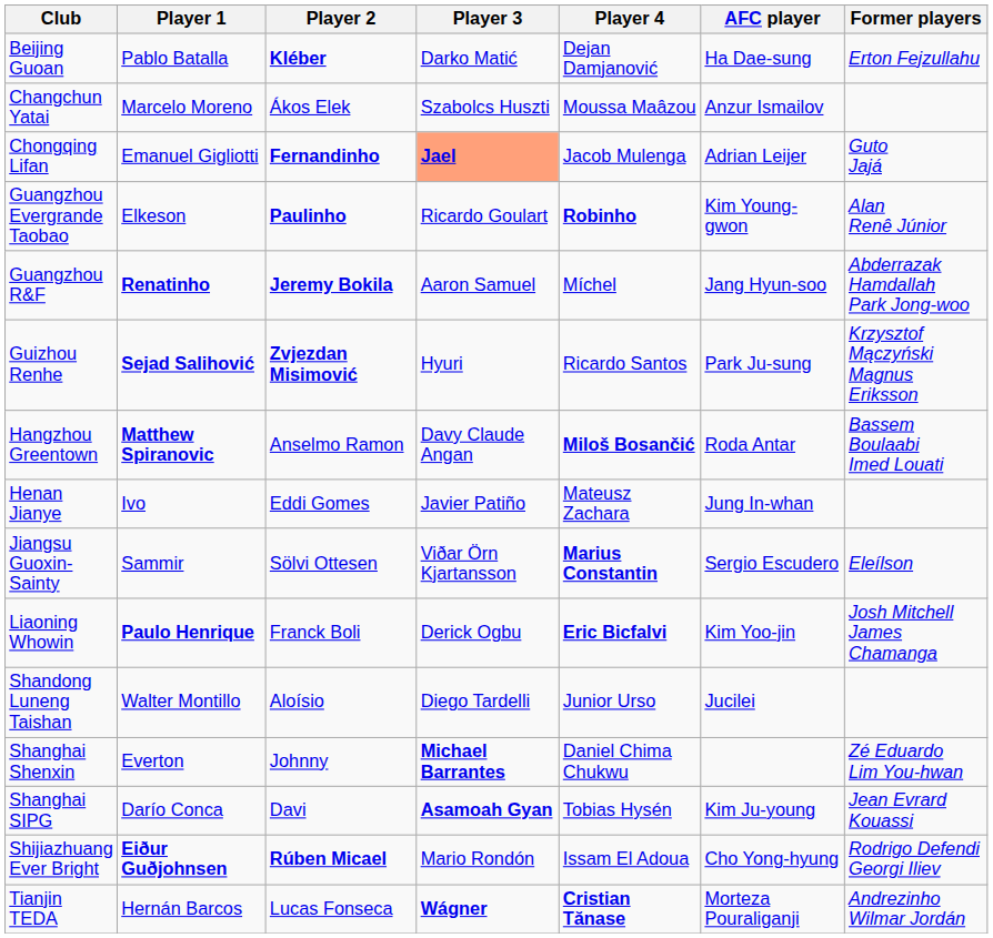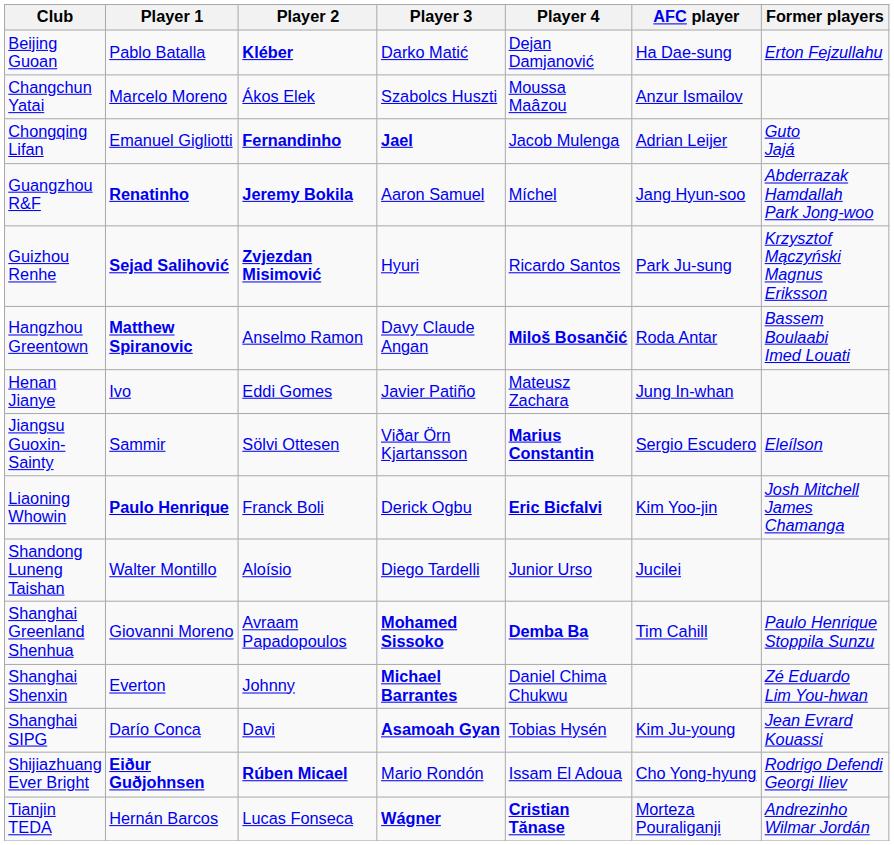 <table class="wikitable" border="1">
 <tr>
 <th>Club</th>
 <th width="170">Player 1</th>
 <th width="170">Player 2</th>
 <th width="170">Player 3</th>
 <th width="170">Player 4</th>
 <th width="175"><a href='#'>AFC</a> player</th>
 <th width="175">Former players</th>
 </tr>
 <tr>
 <td><a href='#'>Beijing Guoan</a></td>
 <td> <a href='#'>Pablo Batalla</a></td>
 <td> <strong><a href='#'>Kléber</a></strong></td>
 <td> <a href='#'>Darko Matić</a></td>
 <td> <a href='#'>Dejan Damjanović</a></td>
 <td> <a href='#'>Ha Dae-sung</a></td>
 <td> <em><a href='#'>Erton Fejzullahu</a></em></td>
 </tr>
 <tr>
 <td><a href='#'>Changchun Yatai</a></td>
 <td> <a href='#'>Marcelo Moreno</a></td>
 <td> <a href='#'>Ákos Elek</a></td>
 <td> <a href='#'>Szabolcs Huszti</a></td>
 <td> <a href='#'>Moussa Maâzou</a></td>
 <td> <a href='#'>Anzur Ismailov</a></td>
 <td></td>
 </tr>
 <tr>
 <td><a href='#'>Chongqing Lifan</a></td>
 <td> <a href='#'>Emanuel Gigliotti</a></td>
 <td> <strong><a href='#'>Fernandinho</a></strong></td>
-<td style="background: lightsalmon;"> <strong><a href='#'>Jael</a></strong></td>
+<td> <strong><a href='#'>Jael</a></strong></td>
 <td> <a href='#'>Jacob Mulenga</a></td>
 <td> <a href='#'>Adrian Leijer</a></td>
 <td> <em><a href='#'>Guto</a></em> <br>  <em><a href='#'>Jajá</a></em></td>
-</tr>
-<tr>
-<td><a href='#'>Guangzhou Evergrande Taobao</a></td>
-<td> <a href='#'>Elkeson</a></td>
-<td> <strong><a href='#'>Paulinho</a></strong></td>
-<td> <a href='#'>Ricardo Goulart</a></td>
-<td> <strong><a href='#'>Robinho</a></strong></td>
-<td> <a href='#'>Kim Young-gwon</a></td>
-<td> <em><a href='#'>Alan</a></em> <br>  <em><a href='#'>Renê Júnior</a></em></td>
 </tr>
 <tr>
 <td><a href='#'>Guangzhou R&F</a></td>
 <td> <strong><a href='#'>Renatinho</a></strong></td>
 <td> <strong><a href='#'>Jeremy Bokila</a></strong></td>
 <td> <a href='#'>Aaron Samuel</a></td>
 <td> <a href='#'>Míchel</a></td>
 <td> <a href='#'>Jang Hyun-soo</a></td>
 <td> <em><a href='#'>Abderrazak Hamdallah</a></em> <br>  <em><a href='#'>Park Jong-woo</a></em></td>
 </tr>
 <tr>
 <td><a href='#'>Guizhou Renhe</a></td>
 <td> <strong><a href='#'>Sejad Salihović</a></strong></td>
 <td> <strong><a href='#'>Zvjezdan Misimović</a></strong></td>
 <td> <a href='#'>Hyuri</a></td>
 <td> <a href='#'>Ricardo Santos</a></td>
 <td> <a href='#'>Park Ju-sung</a></td>
 <td> <em><a href='#'>Krzysztof Mączyński</a></em> <br>  <em><a href='#'>Magnus Eriksson</a></em></td>
 </tr>
 <tr>
 <td><a href='#'>Hangzhou Greentown</a></td>
 <td> <strong><a href='#'>Matthew Spiranovic</a></strong></td>
 <td> <a href='#'>Anselmo Ramon</a></td>
 <td> <a href='#'>Davy Claude Angan</a></td>
 <td> <strong><a href='#'>Miloš Bosančić</a></strong></td>
 <td> <a href='#'>Roda Antar</a></td>
 <td> <em><a href='#'>Bassem Boulaabi</a></em> <br>  <em><a href='#'>Imed Louati</a></em></td>
 </tr>
 <tr>
 <td><a href='#'>Henan Jianye</a></td>
 <td> <a href='#'>Ivo</a></td>
 <td> <a href='#'>Eddi Gomes</a></td>
 <td> <a href='#'>Javier Patiño</a></td>
 <td> <a href='#'>Mateusz Zachara</a></td>
 <td> <a href='#'>Jung In-whan</a></td>
 <td></td>
 </tr>
 <tr>
 <td><a href='#'>Jiangsu Guoxin-Sainty</a></td>
 <td> <a href='#'>Sammir</a></td>
 <td> <a href='#'>Sölvi Ottesen</a></td>
 <td> <a href='#'>Viðar Örn Kjartansson</a></td>
 <td> <strong><a href='#'>Marius Constantin</a></strong></td>
 <td> <a href='#'>Sergio Escudero</a></td>
 <td> <em><a href='#'>Eleílson</a></em></td>
 </tr>
 <tr>
 <td><a href='#'>Liaoning Whowin</a></td>
 <td> <strong><a href='#'>Paulo Henrique</a></strong></td>
 <td> <a href='#'>Franck Boli</a></td>
 <td> <a href='#'>Derick Ogbu</a></td>
 <td> <strong><a href='#'>Eric Bicfalvi</a></strong></td>
 <td> <a href='#'>Kim Yoo-jin</a></td>
 <td> <em><a href='#'>Josh Mitchell</a></em> <br>  <em><a href='#'>James Chamanga</a></em></td>
 </tr>
 <tr>
 <td><a href='#'>Shandong Luneng Taishan</a></td>
 <td> <a href='#'>Walter Montillo</a></td>
 <td> <a href='#'>Aloísio</a></td>
 <td> <a href='#'>Diego Tardelli</a></td>
 <td> <a href='#'>Junior Urso</a></td>
 <td> <a href='#'>Jucilei</a> </td>
 <td></td>
 </tr>
 <tr>
+<td><a href='#'>Shanghai Greenland Shenhua</a></td>
+<td> <a href='#'>Giovanni Moreno</a></td>
+<td> <a href='#'>Avraam Papadopoulos</a> </td>
+<td> <strong><a href='#'>Mohamed Sissoko</a></strong></td>
+<td> <strong><a href='#'>Demba Ba</a></strong></td>
+<td> <a href='#'>Tim Cahill</a></td>
+<td> <em><a href='#'>Paulo Henrique</a></em> <br>  <em><a href='#'>Stoppila Sunzu</a></em></td>
+</tr>
+<tr>
 <td><a href='#'>Shanghai Shenxin</a></td>
 <td> <a href='#'>Everton</a></td>
 <td> <a href='#'>Johnny</a></td>
 <td> <strong><a href='#'>Michael Barrantes</a></strong></td>
 <td> <a href='#'>Daniel Chima Chukwu</a></td>
 <td></td>
 <td> <em><a href='#'>Zé Eduardo</a></em> <br>  <em><a href='#'>Lim You-hwan</a></em></td>
 </tr>
 <tr>
 <td><a href='#'>Shanghai SIPG</a></td>
 <td> <a href='#'>Darío Conca</a></td>
 <td> <a href='#'>Davi</a></td>
 <td> <strong><a href='#'>Asamoah Gyan</a></strong></td>
 <td> <a href='#'>Tobias Hysén</a></td>
 <td> <a href='#'>Kim Ju-young</a></td>
 <td> <em><a href='#'>Jean Evrard Kouassi</a></em></td>
 </tr>
 <tr>
 <td><a href='#'>Shijiazhuang Ever Bright</a></td>
 <td> <strong><a href='#'>Eiður Guðjohnsen</a></strong></td>
 <td> <strong><a href='#'>Rúben Micael</a></strong></td>
 <td> <a href='#'>Mario Rondón</a></td>
 <td> <a href='#'>Issam El Adoua</a></td>
 <td> <a href='#'>Cho Yong-hyung</a></td>
 <td> <em><a href='#'>Rodrigo Defendi</a></em> <br>  <em><a href='#'>Georgi Iliev</a></em></td>
 </tr>
 <tr>
 <td><a href='#'>Tianjin TEDA</a></td>
 <td> <a href='#'>Hernán Barcos</a></td>
 <td> <a href='#'>Lucas Fonseca</a></td>
 <td> <strong><a href='#'>Wágner</a></strong></td>
 <td> <strong><a href='#'>Cristian Tănase</a></strong></td>
 <td> <a href='#'>Morteza Pouraliganji</a></td>
 <td> <em><a href='#'>Andrezinho</a></em> <br>  <em><a href='#'>Wilmar Jordán</a></em></td>
 </tr>
 </table>
